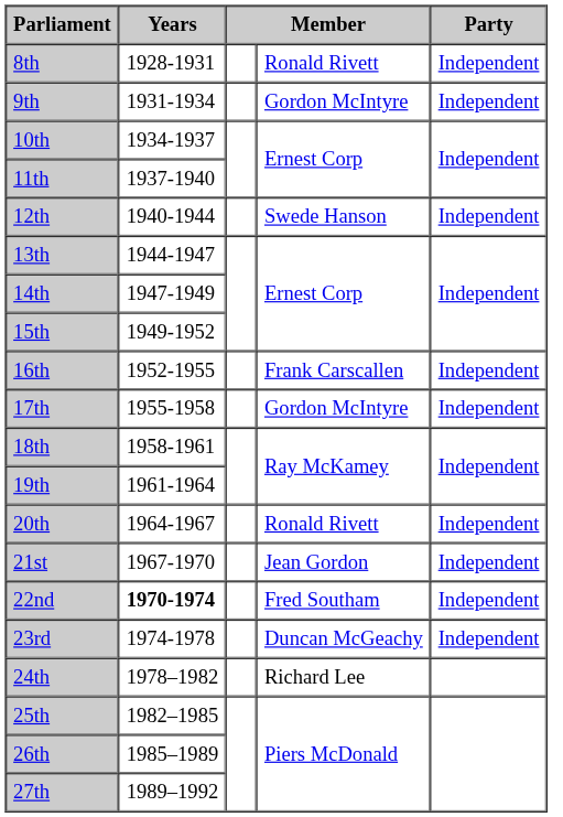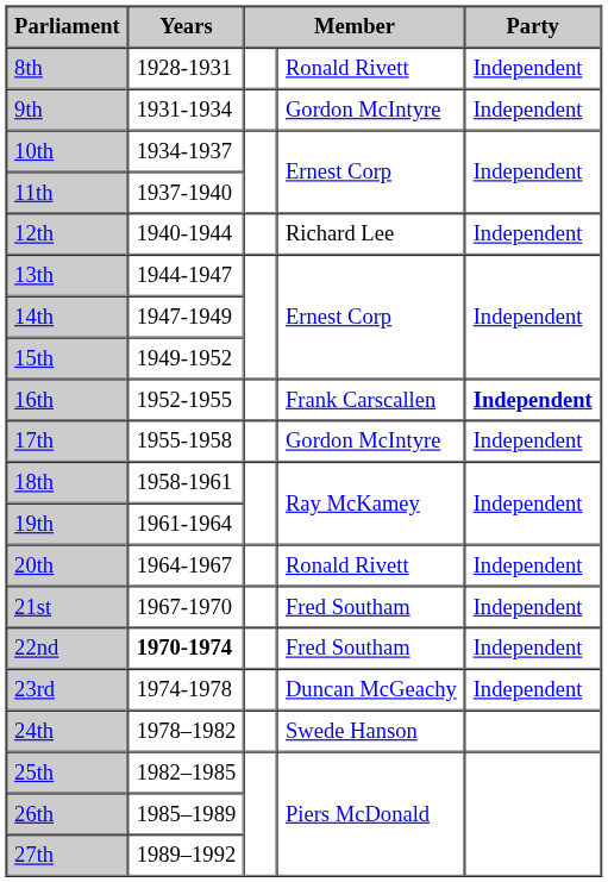 <table border=1 cellpadding=5 cellspacing=0>
 <tr bgcolor="CCCCCC">
 <th>Parliament</th>
 <th>Years</th>
 <th colspan="2">Member</th>
 <th>Party</th>
 </tr>
 <tr>
 <td bgcolor="CCCCCC"><a href='#'>8th</a></td>
 <td>1928-1931</td>
 <td>   </td>
 <td><a href='#'>Ronald Rivett</a></td>
 <td><a href='#'>Independent</a></td>
 </tr>
 <tr>
 <td bgcolor="CCCCCC"><a href='#'>9th</a></td>
 <td>1931-1934</td>
 <td>   </td>
 <td><a href='#'>Gordon McIntyre</a></td>
 <td><a href='#'>Independent</a></td>
 </tr>
 <tr>
 <td bgcolor="CCCCCC"><a href='#'>10th</a></td>
 <td>1934-1937</td>
 <td rowspan=2 >   </td>
 <td rowspan=2><a href='#'>Ernest Corp</a></td>
 <td rowspan=2><a href='#'>Independent</a></td>
 </tr>
 <tr>
 <td bgcolor="CCCCCC"><a href='#'>11th</a></td>
 <td>1937-1940</td>
 </tr>
 <tr>
 <td bgcolor="CCCCCC"><a href='#'>12th</a></td>
 <td>1940-1944</td>
 <td>   </td>
-<td><a href='#'>Swede Hanson</a></td>
+<td>Richard Lee</td>
 <td><a href='#'>Independent</a></td>
 </tr>
 <tr>
 <td bgcolor="CCCCCC"><a href='#'>13th</a></td>
 <td>1944-1947</td>
 <td rowspan=3 >   </td>
 <td rowspan=3><a href='#'>Ernest Corp</a></td>
 <td rowspan=3><a href='#'>Independent</a></td>
 </tr>
 <tr>
 <td bgcolor="CCCCCC"><a href='#'>14th</a></td>
 <td>1947-1949</td>
 </tr>
 <tr>
 <td bgcolor="CCCCCC"><a href='#'>15th</a></td>
 <td>1949-1952</td>
 </tr>
 <tr>
 <td bgcolor="CCCCCC"><a href='#'>16th</a></td>
 <td>1952-1955</td>
 <td>   </td>
 <td><a href='#'>Frank Carscallen</a></td>
-<td><a href='#'>Independent</a></td>
+<td><strong><a href='#'>Independent</a></strong></td>
 </tr>
 <tr>
 <td bgcolor="CCCCCC"><a href='#'>17th</a></td>
 <td>1955-1958</td>
 <td>   </td>
 <td><a href='#'>Gordon McIntyre</a></td>
 <td><a href='#'>Independent</a></td>
 </tr>
 <tr>
 <td bgcolor="CCCCCC"><a href='#'>18th</a></td>
 <td>1958-1961</td>
 <td rowspan=2 >   </td>
 <td rowspan=2><a href='#'>Ray McKamey</a></td>
 <td rowspan=2><a href='#'>Independent</a></td>
 </tr>
 <tr>
 <td bgcolor="CCCCCC"><a href='#'>19th</a></td>
 <td>1961-1964</td>
 </tr>
 <tr>
 <td bgcolor="CCCCCC"><a href='#'>20th</a></td>
 <td>1964-1967</td>
 <td>   </td>
 <td><a href='#'>Ronald Rivett</a></td>
 <td><a href='#'>Independent</a></td>
 </tr>
 <tr>
 <td bgcolor="CCCCCC"><a href='#'>21st</a></td>
 <td>1967-1970</td>
 <td>   </td>
-<td><a href='#'>Jean Gordon</a></td>
+<td><a href='#'>Fred Southam</a></td>
 <td><a href='#'>Independent</a></td>
 </tr>
 <tr>
 <td bgcolor="CCCCCC"><a href='#'>22nd</a></td>
 <td><strong>1970-1974</strong></td>
 <td>   </td>
 <td><a href='#'>Fred Southam</a></td>
 <td><a href='#'>Independent</a></td>
 </tr>
 <tr>
 <td bgcolor="CCCCCC"><a href='#'>23rd</a></td>
 <td>1974-1978</td>
 <td>   </td>
 <td><a href='#'>Duncan McGeachy</a></td>
 <td><a href='#'>Independent</a></td>
 </tr>
 <tr>
 <td bgcolor="CCCCCC"><a href='#'>24th</a></td>
 <td>1978–1982</td>
 <td>   </td>
-<td>Richard Lee</td>
+<td><a href='#'>Swede Hanson</a></td>
 <td></td>
 </tr>
 <tr>
 <td bgcolor="CCCCCC"><a href='#'>25th</a></td>
 <td>1982–1985</td>
 <td rowspan="3" >   </td>
 <td rowspan="3"><a href='#'>Piers McDonald</a></td>
 <td rowspan="3"></td>
 </tr>
 <tr>
 <td bgcolor="CCCCCC"><a href='#'>26th</a></td>
 <td>1985–1989</td>
 </tr>
 <tr>
 <td bgcolor="CCCCCC"><a href='#'>27th</a></td>
 <td>1989–1992</td>
 </tr>
 </table>
